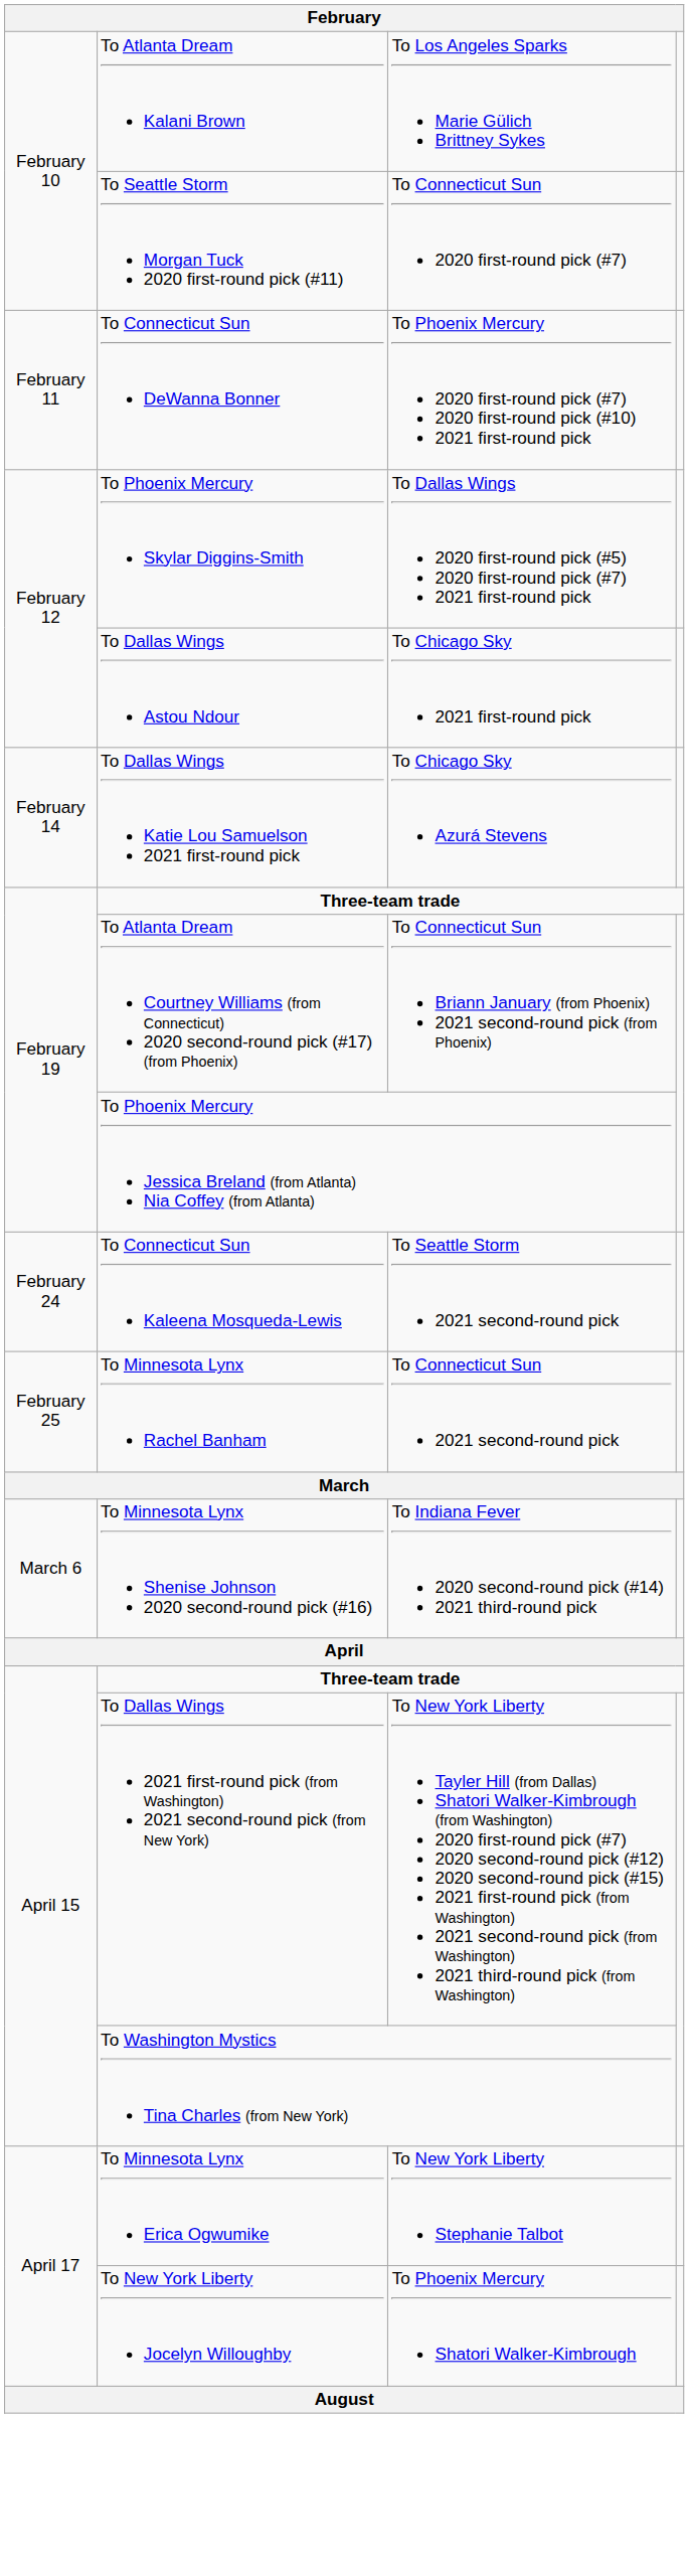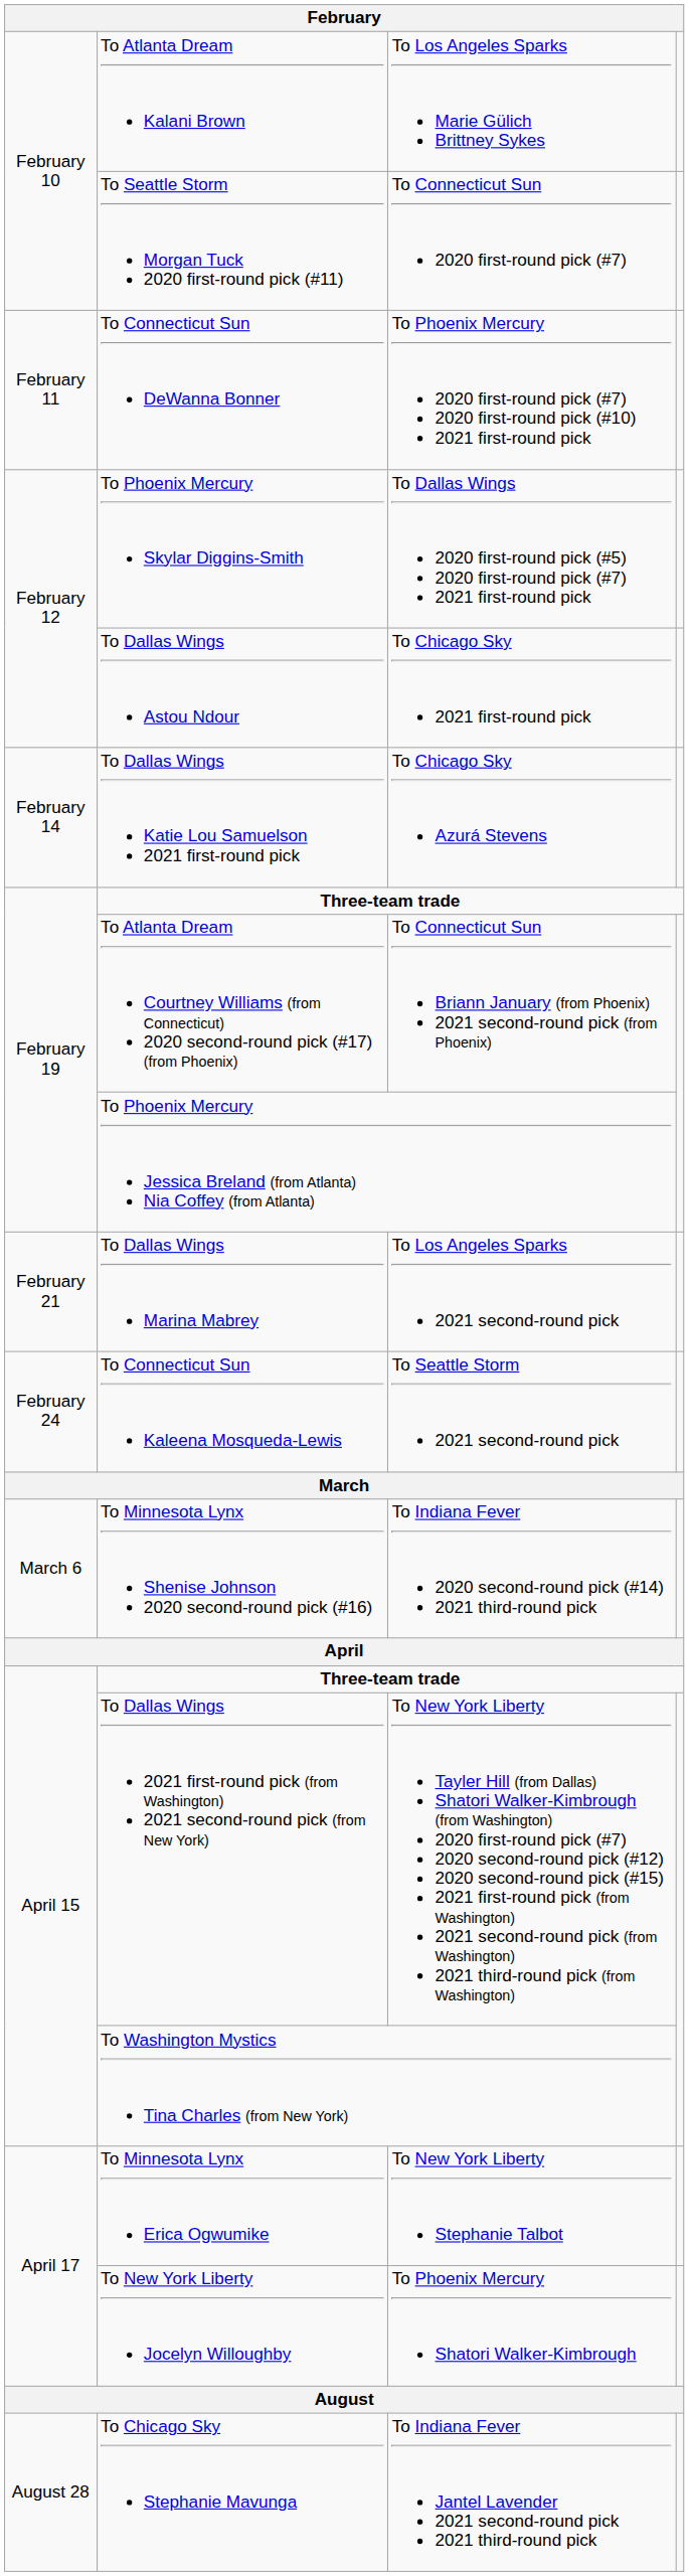 <table class="wikitable" style="text-align:center; width: 50%">
 <tr>
 <th colspan=4>February</th>
 </tr>
 <tr>
 <td rowspan="2">February 10</td>
 <td align=left valign=top>To <a href='#'>Atlanta Dream</a><hr><br><ul><li> <a href='#'>Kalani Brown</a></li></ul></td>
 <td align=left valign=top>To <a href='#'>Los Angeles Sparks</a><hr><br><ul><li> <a href='#'>Marie Gülich</a></li><li> <a href='#'>Brittney Sykes</a></li></ul></td>
 <td align=center></td>
 </tr>
 <tr>
 <td align=left valign=top>To <a href='#'>Seattle Storm</a><hr><br><ul><li> <a href='#'>Morgan Tuck</a></li><li>2020 first-round pick (#11)</li></ul></td>
 <td align=left valign=top>To <a href='#'>Connecticut Sun</a><hr><br><ul><li>2020 first-round pick (#7)</li></ul></td>
 <td align=center></td>
 </tr>
 <tr>
 <td rowspan="1">February 11</td>
 <td align=left valign=top>To <a href='#'>Connecticut Sun</a><hr><br><ul><li> <a href='#'>DeWanna Bonner</a></li></ul></td>
 <td align=left valign=top>To <a href='#'>Phoenix Mercury</a><hr><br><ul><li>2020 first-round pick (#7)</li><li>2020 first-round pick (#10)</li><li>2021 first-round pick</li></ul></td>
 <td align=center></td>
 </tr>
 <tr>
 <td rowspan="2">February 12</td>
 <td align=left valign=top>To <a href='#'>Phoenix Mercury</a><hr><br><ul><li> <a href='#'>Skylar Diggins-Smith</a></li></ul></td>
 <td align=left valign=top>To <a href='#'>Dallas Wings</a><hr><br><ul><li>2020 first-round pick (#5)</li><li>2020 first-round pick (#7)</li><li>2021 first-round pick</li></ul></td>
 <td align=center></td>
 </tr>
 <tr>
 <td align=left valign=top>To <a href='#'>Dallas Wings</a><hr><br><ul><li> <a href='#'>Astou Ndour</a></li></ul></td>
 <td align=left valign=top>To <a href='#'>Chicago Sky</a><hr><br><ul><li>2021 first-round pick</li></ul></td>
 <td align=center></td>
 </tr>
 <tr>
 <td>February 14</td>
 <td align=left valign=top>To <a href='#'>Dallas Wings</a><hr><br><ul><li> <a href='#'>Katie Lou Samuelson</a></li><li>2021 first-round pick</li></ul></td>
 <td align=left valign=top>To <a href='#'>Chicago Sky</a><hr><br><ul><li> <a href='#'>Azurá Stevens</a></li></ul></td>
 <td align=center> </td>
 </tr>
 <tr>
 <td rowspan=3>February 19</td>
 <td colspan=3><strong>Three-team trade</strong></td>
 </tr>
 <tr>
 <td align=left valign=top>To <a href='#'>Atlanta Dream</a><hr><br><ul><li> <a href='#'>Courtney Williams</a> <small>(from Connecticut)</small></li><li>2020 second-round pick (#17) <small>(from Phoenix)</small></li></ul></td>
 <td align=left valign=top>To <a href='#'>Connecticut Sun</a><hr><br><ul><li> <a href='#'>Briann January</a> <small>(from Phoenix)</small></li><li>2021 second-round pick <small>(from Phoenix)</small></li></ul></td>
 <td rowspan=2> </td>
 </tr>
 <tr>
 <td colspan="2" style="text-align:left; vertical-align:top;">To <a href='#'>Phoenix Mercury</a><hr><br><ul><li> <a href='#'>Jessica Breland</a> <small>(from Atlanta)</small></li><li> <a href='#'>Nia Coffey</a> <small>(from Atlanta)</small></li></ul></td>
 </tr>
 <tr>
+<td>February 21</td>
+<td align=left valign=top>To <a href='#'>Dallas Wings</a><hr><br><ul><li> <a href='#'>Marina Mabrey</a></li></ul></td>
+<td align=left valign=top>To <a href='#'>Los Angeles Sparks</a><hr><br><ul><li>2021 second-round pick</li></ul></td>
+<td align=center></td>
+</tr>
+<tr>
 <td>February 24</td>
 <td align=left valign=top>To <a href='#'>Connecticut Sun</a><hr><br><ul><li> <a href='#'>Kaleena Mosqueda-Lewis</a></li></ul></td>
 <td align=left valign=top>To <a href='#'>Seattle Storm</a><hr><br><ul><li>2021 second-round pick</li></ul></td>
-<td align=center></td>
-</tr>
-<tr>
-<td>February 25</td>
-<td align=left valign=top>To <a href='#'>Minnesota Lynx</a><hr><br><ul><li> <a href='#'>Rachel Banham</a></li></ul></td>
-<td align=left valign=top>To <a href='#'>Connecticut Sun</a><hr><br><ul><li>2021 second-round pick</li></ul></td>
 <td align=center></td>
 </tr>
 <tr>
 <th colspan=4>March</th>
 </tr>
 <tr>
 <td>March 6</td>
 <td align=left valign=top>To <a href='#'>Minnesota Lynx</a><hr><br><ul><li> <a href='#'>Shenise Johnson</a></li><li>2020 second-round pick (#16)</li></ul></td>
 <td align=left valign=top>To <a href='#'>Indiana Fever</a><hr><br><ul><li>2020 second-round pick (#14)</li><li>2021 third-round pick</li></ul></td>
 <td align=center></td>
 </tr>
 <tr>
 <th colspan=4>April</th>
 </tr>
 <tr>
 <td rowspan=3>April 15</td>
 <td colspan=3><strong>Three-team trade</strong></td>
 </tr>
 <tr>
 <td align=left valign=top>To <a href='#'>Dallas Wings</a><hr><br><ul><li>2021 first-round pick <small>(from Washington)</small></li><li>2021 second-round pick <small>(from New York)</small></li></ul></td>
 <td align=left valign=top>To <a href='#'>New York Liberty</a><hr><br><ul><li> <a href='#'>Tayler Hill</a> <small>(from Dallas)</small></li><li> <a href='#'>Shatori Walker-Kimbrough</a> <small>(from Washington)</small></li><li>2020 first-round pick (#7)</li><li>2020 second-round pick (#12)</li><li>2020 second-round pick (#15)</li><li>2021 first-round pick <small>(from Washington)</small></li><li>2021 second-round pick <small>(from Washington)</small></li><li>2021 third-round pick <small>(from Washington)</small></li></ul></td>
 <td rowspan=2>  </td>
 </tr>
 <tr>
 <td colspan="2" style="text-align:left; vertical-align:top;">To <a href='#'>Washington Mystics</a><hr><br><ul><li> <a href='#'>Tina Charles</a> <small>(from New York)</small></li></ul></td>
 </tr>
 <tr>
 <td rowspan="2">April 17</td>
 <td align=left valign=top>To <a href='#'>Minnesota Lynx</a><hr><br><ul><li> <a href='#'>Erica Ogwumike</a></li></ul></td>
 <td align=left valign=top>To <a href='#'>New York Liberty</a><hr><br><ul><li> <a href='#'>Stephanie Talbot</a></li></ul></td>
 <td align=center></td>
 </tr>
 <tr>
 <td align=left valign=top>To <a href='#'>New York Liberty</a><hr><br><ul><li> <a href='#'>Jocelyn Willoughby</a></li></ul></td>
 <td align=left valign=top>To <a href='#'>Phoenix Mercury</a><hr><br><ul><li> <a href='#'>Shatori Walker-Kimbrough</a></li></ul></td>
 <td align=center></td>
 </tr>
 <tr>
 <th colspan=4>August</th>
 </tr>
+<tr>
+<td>August 28</td>
+<td align=left valign=top>To <a href='#'>Chicago Sky</a><hr><br><ul><li> <a href='#'>Stephanie Mavunga</a></li></ul></td>
+<td align=left valign=top>To <a href='#'>Indiana Fever</a><hr><br><ul><li> <a href='#'>Jantel Lavender</a></li><li>2021 second-round pick</li><li>2021 third-round pick</li></ul></td>
+<td align=center> </td>
+</tr>
 </table>
